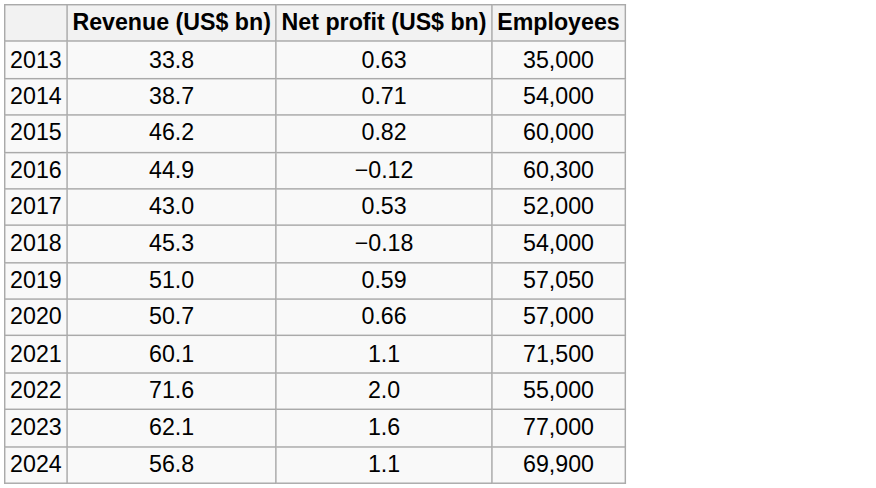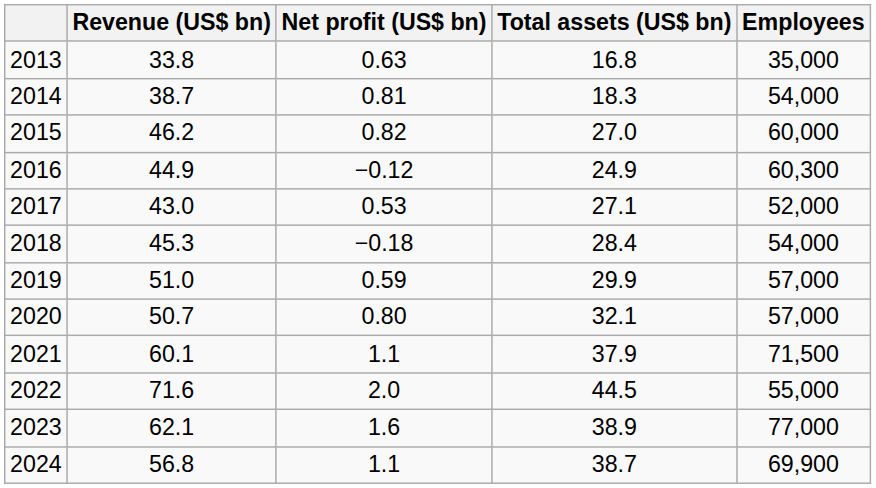 <table class="wikitable" style="text-align:center">
 <tr>
 <th></th>
 <th>Revenue (US$ bn)</th>
 <th>Net profit (US$ bn)</th>
+<th>Total assets (US$ bn)</th>
 <th>Employees</th>
 </tr>
 <tr>
 <td>2013</td>
 <td>33.8</td>
 <td>0.63</td>
+<td>16.8</td>
 <td>35,000</td>
 </tr>
 <tr>
 <td>2014</td>
 <td>38.7</td>
-<td>0.71</td>
+<td>0.81</td>
+<td>18.3</td>
 <td>54,000</td>
 </tr>
 <tr>
 <td>2015</td>
 <td>46.2</td>
 <td>0.82</td>
+<td>27.0</td>
 <td>60,000</td>
 </tr>
 <tr>
 <td>2016</td>
 <td>44.9</td>
 <td><span>−0.12</span></td>
+<td>24.9</td>
 <td>60,300</td>
 </tr>
 <tr>
 <td>2017</td>
 <td>43.0</td>
 <td>0.53</td>
+<td>27.1</td>
 <td>52,000</td>
 </tr>
 <tr>
 <td>2018</td>
 <td>45.3</td>
 <td><span>−0.18</span></td>
+<td>28.4</td>
 <td>54,000</td>
 </tr>
 <tr>
 <td>2019</td>
 <td>51.0</td>
 <td>0.59</td>
-<td>57,050</td>
+<td>29.9</td>
+<td>57,000</td>
 </tr>
 <tr>
 <td>2020</td>
 <td>50.7</td>
-<td>0.66</td>
+<td>0.80</td>
+<td>32.1</td>
 <td>57,000</td>
 </tr>
 <tr>
 <td>2021</td>
 <td>60.1</td>
 <td>1.1</td>
+<td>37.9</td>
 <td>71,500</td>
 </tr>
 <tr>
 <td>2022</td>
 <td>71.6</td>
 <td>2.0</td>
+<td>44.5</td>
 <td>55,000</td>
 </tr>
 <tr>
 <td>2023</td>
 <td>62.1</td>
 <td>1.6</td>
+<td>38.9</td>
 <td>77,000</td>
 </tr>
 <tr>
 <td>2024</td>
 <td>56.8</td>
 <td>1.1</td>
+<td>38.7</td>
 <td>69,900</td>
 </tr>
 </table>
